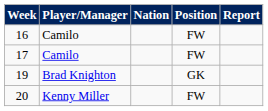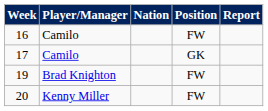 <table class="wikitable" style="font-size: 95%; text-align: center;">
 <tr>
 <th style="background:#00235D; color:white">Week</th>
 <th style="background:#00235D; color:white">Player/Manager</th>
 <th style="background:#00235D; color:white">Nation</th>
 <th style="background:#00235D; color:white">Position</th>
 <th style="background:#00235D; color:white">Report</th>
 </tr>
 <tr>
 <td>16</td>
 <td style="text-align:left;">Camilo</td>
 <td></td>
 <td>FW</td>
 <td></td>
 </tr>
 <tr>
 <td>17</td>
 <td style="text-align:left;"><a href='#'>Camilo</a></td>
 <td></td>
-<td>FW</td>
+<td>GK</td>
 <td></td>
 </tr>
 <tr>
 <td>19</td>
 <td style="text-align:left;"><a href='#'>Brad Knighton</a></td>
 <td></td>
-<td>GK</td>
+<td>FW</td>
 <td></td>
 </tr>
 <tr>
 <td>20</td>
 <td style="text-align:left;"><a href='#'>Kenny Miller</a></td>
 <td></td>
 <td>FW</td>
 <td></td>
 </tr>
 </table>
